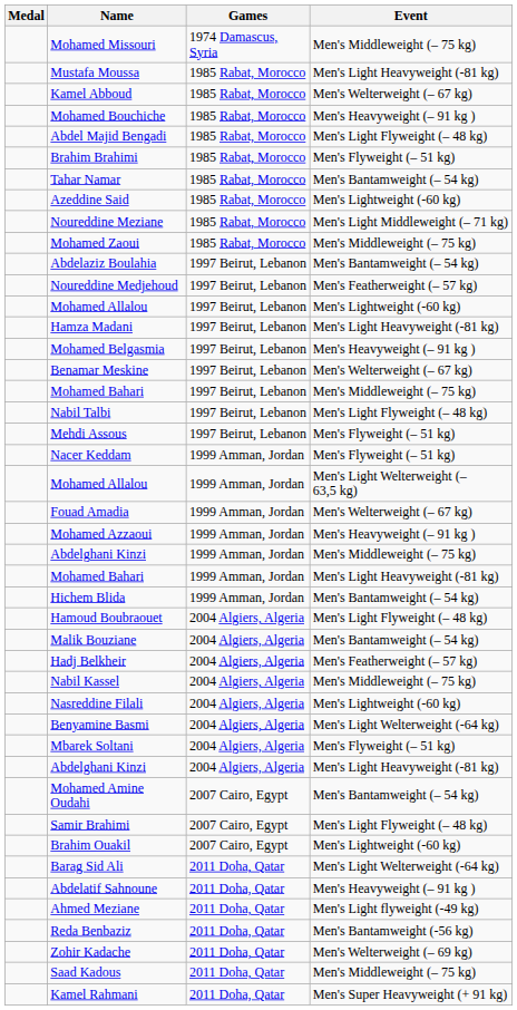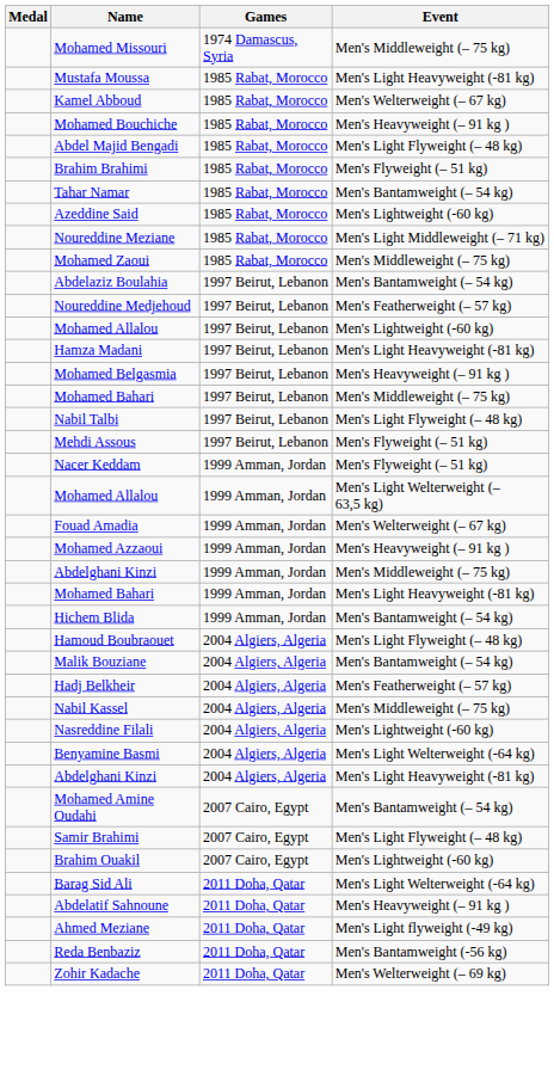 <table class="wikitable sortable">
 <tr>
 <th>Medal</th>
 <th>Name</th>
 <th>Games</th>
 <th>Event</th>
 </tr>
 <tr>
 <td></td>
 <td><a href='#'>Mohamed Missouri</a></td>
 <td>1974 <a href='#'>Damascus, Syria</a></td>
 <td>Men's Middleweight (– 75 kg)</td>
 </tr>
 <tr>
 <td></td>
 <td><a href='#'>Mustafa Moussa</a></td>
 <td>1985 <a href='#'>Rabat, Morocco</a></td>
 <td>Men's Light Heavyweight (-81 kg)</td>
 </tr>
 <tr>
 <td></td>
 <td><a href='#'>Kamel Abboud</a></td>
 <td>1985 <a href='#'>Rabat, Morocco</a></td>
 <td>Men's Welterweight (– 67 kg)</td>
 </tr>
 <tr>
 <td></td>
 <td><a href='#'>Mohamed Bouchiche</a></td>
 <td>1985 <a href='#'>Rabat, Morocco</a></td>
 <td>Men's Heavyweight (– 91 kg )</td>
 </tr>
 <tr>
 <td></td>
 <td><a href='#'>Abdel Majid Bengadi</a></td>
 <td>1985 <a href='#'>Rabat, Morocco</a></td>
 <td>Men's Light Flyweight (– 48 kg)</td>
 </tr>
 <tr>
 <td></td>
 <td><a href='#'>Brahim Brahimi</a></td>
 <td>1985 <a href='#'>Rabat, Morocco</a></td>
 <td>Men's Flyweight (– 51 kg)</td>
 </tr>
 <tr>
 <td></td>
 <td><a href='#'>Tahar Namar</a></td>
 <td>1985 <a href='#'>Rabat, Morocco</a></td>
 <td>Men's Bantamweight (– 54 kg)</td>
 </tr>
 <tr>
 <td></td>
 <td><a href='#'>Azeddine Said</a></td>
 <td>1985 <a href='#'>Rabat, Morocco</a></td>
 <td>Men's Lightweight (-60 kg)</td>
 </tr>
 <tr>
 <td></td>
 <td><a href='#'>Noureddine Meziane</a></td>
 <td>1985 <a href='#'>Rabat, Morocco</a></td>
 <td>Men's Light Middleweight (– 71 kg)</td>
 </tr>
 <tr>
 <td></td>
 <td><a href='#'>Mohamed Zaoui</a></td>
 <td>1985 <a href='#'>Rabat, Morocco</a></td>
 <td>Men's Middleweight (– 75 kg)</td>
 </tr>
 <tr>
 <td></td>
 <td><a href='#'>Abdelaziz Boulahia</a></td>
 <td>1997 Beirut, Lebanon</td>
 <td>Men's Bantamweight (– 54 kg)</td>
 </tr>
 <tr>
 <td></td>
 <td><a href='#'>Noureddine Medjehoud</a></td>
 <td>1997 Beirut, Lebanon</td>
 <td>Men's Featherweight (– 57 kg)</td>
 </tr>
 <tr>
 <td></td>
 <td><a href='#'>Mohamed Allalou</a></td>
 <td>1997 Beirut, Lebanon</td>
 <td>Men's Lightweight (-60 kg)</td>
 </tr>
 <tr>
 <td></td>
 <td><a href='#'>Hamza Madani</a></td>
 <td>1997 Beirut, Lebanon</td>
 <td>Men's Light Heavyweight (-81 kg)</td>
 </tr>
 <tr>
 <td></td>
 <td><a href='#'>Mohamed Belgasmia</a></td>
 <td>1997 Beirut, Lebanon</td>
 <td>Men's Heavyweight (– 91 kg )</td>
 </tr>
 <tr>
 <td></td>
-<td><a href='#'>Benamar Meskine</a></td>
-<td>1997 Beirut, Lebanon</td>
-<td>Men's Welterweight (– 67 kg)</td>
-</tr>
-<tr>
-<td></td>
 <td><a href='#'>Mohamed Bahari</a></td>
 <td>1997 Beirut, Lebanon</td>
 <td>Men's Middleweight (– 75 kg)</td>
 </tr>
 <tr>
 <td></td>
 <td><a href='#'>Nabil Talbi</a></td>
 <td>1997 Beirut, Lebanon</td>
 <td>Men's Light Flyweight (– 48 kg)</td>
 </tr>
 <tr>
 <td></td>
 <td><a href='#'>Mehdi Assous</a></td>
 <td>1997 Beirut, Lebanon</td>
 <td>Men's Flyweight (– 51 kg)</td>
 </tr>
 <tr>
 <td></td>
 <td><a href='#'>Nacer Keddam</a></td>
 <td>1999 Amman, Jordan</td>
 <td>Men's Flyweight (– 51 kg)</td>
 </tr>
 <tr>
 <td></td>
 <td><a href='#'>Mohamed Allalou</a></td>
 <td>1999 Amman, Jordan</td>
 <td>Men's Light Welterweight (– 63,5 kg)</td>
 </tr>
 <tr>
 <td></td>
 <td><a href='#'>Fouad Amadia</a></td>
 <td>1999 Amman, Jordan</td>
 <td>Men's Welterweight (– 67 kg)</td>
 </tr>
 <tr>
 <td></td>
 <td><a href='#'>Mohamed Azzaoui</a></td>
 <td>1999 Amman, Jordan</td>
 <td>Men's Heavyweight (– 91 kg )</td>
 </tr>
 <tr>
 <td></td>
 <td><a href='#'>Abdelghani Kinzi</a></td>
 <td>1999 Amman, Jordan</td>
 <td>Men's Middleweight (– 75 kg)</td>
 </tr>
 <tr>
 <td></td>
 <td><a href='#'>Mohamed Bahari</a></td>
 <td>1999 Amman, Jordan</td>
 <td>Men's Light Heavyweight (-81 kg)</td>
 </tr>
 <tr>
 <td></td>
 <td><a href='#'>Hichem Blida</a></td>
 <td>1999 Amman, Jordan</td>
 <td>Men's Bantamweight (– 54 kg)</td>
 </tr>
 <tr>
 <td></td>
 <td><a href='#'>Hamoud Boubraouet</a></td>
 <td> 2004 <a href='#'>Algiers, Algeria</a></td>
 <td>Men's Light Flyweight (– 48 kg)</td>
 </tr>
 <tr>
 <td></td>
 <td><a href='#'>Malik Bouziane</a></td>
 <td> 2004 <a href='#'>Algiers, Algeria</a></td>
 <td>Men's Bantamweight (– 54 kg)</td>
 </tr>
 <tr>
 <td></td>
 <td><a href='#'>Hadj Belkheir</a></td>
 <td> 2004 <a href='#'>Algiers, Algeria</a></td>
 <td>Men's Featherweight (– 57 kg)</td>
 </tr>
 <tr>
 <td></td>
 <td><a href='#'>Nabil Kassel</a></td>
 <td> 2004 <a href='#'>Algiers, Algeria</a></td>
 <td>Men's Middleweight (– 75 kg)</td>
 </tr>
 <tr>
 <td></td>
 <td><a href='#'>Nasreddine Filali</a></td>
 <td> 2004 <a href='#'>Algiers, Algeria</a></td>
 <td>Men's Lightweight (-60 kg)</td>
 </tr>
 <tr>
 <td></td>
 <td><a href='#'>Benyamine Basmi</a></td>
 <td> 2004 <a href='#'>Algiers, Algeria</a></td>
 <td>Men's Light Welterweight (-64 kg)</td>
 </tr>
 <tr>
 <td></td>
-<td><a href='#'>Mbarek Soltani</a></td>
-<td> 2004 <a href='#'>Algiers, Algeria</a></td>
-<td>Men's Flyweight (– 51 kg)</td>
-</tr>
-<tr>
-<td></td>
 <td><a href='#'>Abdelghani Kinzi</a></td>
 <td> 2004 <a href='#'>Algiers, Algeria</a></td>
 <td>Men's Light Heavyweight (-81 kg)</td>
 </tr>
 <tr>
 <td></td>
 <td><a href='#'>Mohamed Amine Oudahi</a></td>
 <td> 2007 Cairo, Egypt</td>
 <td>Men's Bantamweight (– 54 kg)</td>
 </tr>
 <tr>
 <td></td>
 <td><a href='#'>Samir Brahimi</a></td>
 <td> 2007 Cairo, Egypt</td>
 <td>Men's Light Flyweight (– 48 kg)</td>
 </tr>
 <tr>
 <td></td>
 <td><a href='#'>Brahim Ouakil</a></td>
 <td> 2007 Cairo, Egypt</td>
 <td>Men's Lightweight (-60 kg)</td>
 </tr>
 <tr>
 <td></td>
 <td><a href='#'>Barag Sid Ali</a></td>
 <td> <a href='#'>2011 Doha, Qatar</a></td>
 <td>Men's Light Welterweight (-64 kg)</td>
 </tr>
 <tr>
 <td></td>
 <td><a href='#'>Abdelatif Sahnoune</a></td>
 <td> <a href='#'>2011 Doha, Qatar</a></td>
 <td>Men's Heavyweight (– 91 kg )</td>
 </tr>
 <tr>
 <td></td>
 <td><a href='#'>Ahmed Meziane</a></td>
 <td> <a href='#'>2011 Doha, Qatar</a></td>
 <td>Men's Light flyweight  (-49 kg)</td>
 </tr>
 <tr>
 <td></td>
 <td><a href='#'>Reda Benbaziz</a></td>
 <td> <a href='#'>2011 Doha, Qatar</a></td>
 <td>Men's Bantamweight  (-56 kg)</td>
 </tr>
 <tr>
 <td></td>
 <td><a href='#'>Zohir Kadache</a></td>
 <td> <a href='#'>2011 Doha, Qatar</a></td>
 <td>Men's Welterweight (– 69 kg)</td>
 </tr>
-<tr>
-<td></td>
-<td><a href='#'>Saad Kadous</a></td>
-<td> <a href='#'>2011 Doha, Qatar</a></td>
-<td>Men's Middleweight (– 75 kg)</td>
-</tr>
-<tr>
-<td></td>
-<td><a href='#'>Kamel Rahmani</a></td>
-<td> <a href='#'>2011 Doha, Qatar</a></td>
-<td>Men's Super Heavyweight (+ 91 kg)</td>
-</tr>
 </table>
